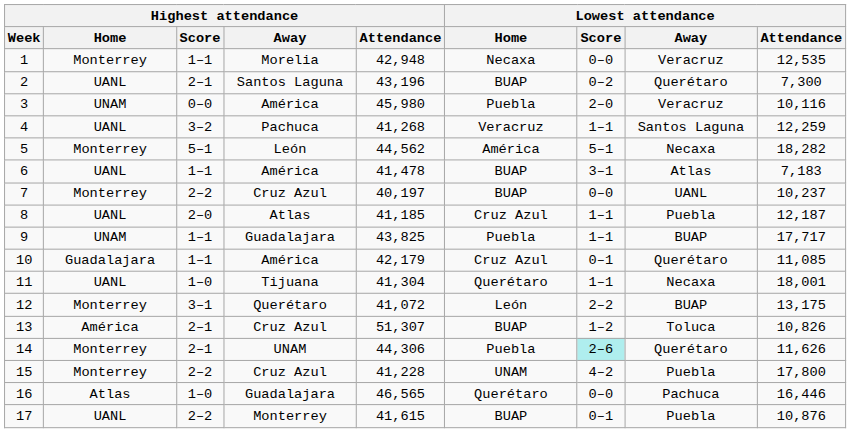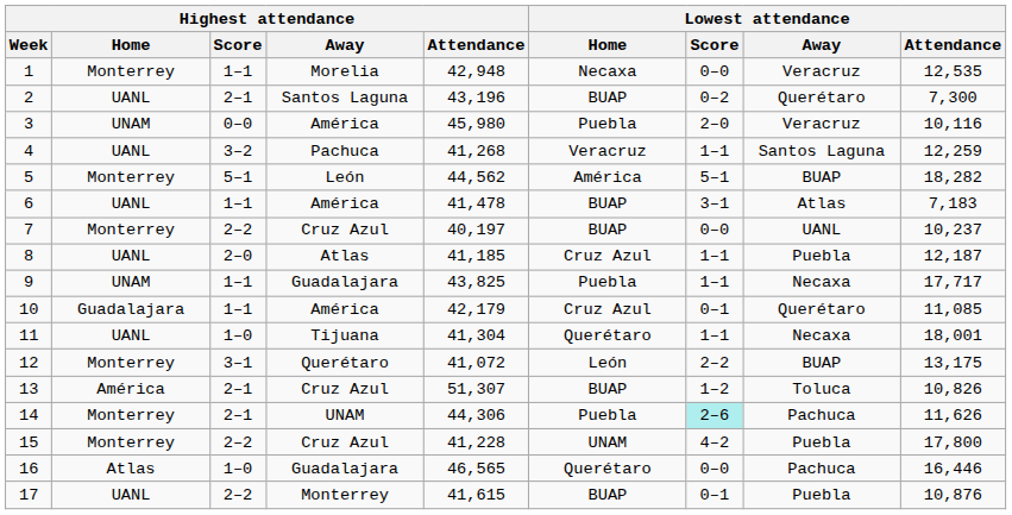 <table class="wikitable" style="text-align:center">
 <tr>
 <th colspan=5>Highest attendance</th>
 <th colspan=6>Lowest attendance</th>
 </tr>
 <tr>
 <th>Week</th>
 <th class="unsortable" width=120>Home</th>
 <th>Score</th>
 <th class="unsortable" width=120>Away</th>
 <th>Attendance</th>
 <th class="unsortable" width=120>Home</th>
 <th>Score</th>
 <th class="unsortable" width=120>Away</th>
 <th>Attendance</th>
 </tr>
 <tr>
 <td>1</td>
 <td>Monterrey</td>
 <td>1–1</td>
 <td>Morelia</td>
 <td>42,948</td>
 <td>Necaxa</td>
 <td>0–0</td>
 <td>Veracruz</td>
 <td>12,535</td>
 </tr>
 <tr>
 <td>2</td>
 <td>UANL</td>
 <td>2–1</td>
 <td>Santos Laguna</td>
 <td>43,196</td>
 <td>BUAP</td>
 <td>0–2</td>
 <td>Querétaro</td>
 <td>7,300</td>
 </tr>
 <tr>
 <td>3</td>
 <td>UNAM</td>
 <td>0–0</td>
 <td>América</td>
 <td>45,980</td>
 <td>Puebla</td>
 <td>2–0</td>
 <td>Veracruz</td>
 <td>10,116</td>
 </tr>
 <tr>
 <td>4</td>
 <td>UANL</td>
 <td>3–2</td>
 <td>Pachuca</td>
 <td>41,268</td>
 <td>Veracruz</td>
 <td>1–1</td>
 <td>Santos Laguna</td>
 <td>12,259</td>
 </tr>
 <tr>
 <td>5</td>
 <td>Monterrey</td>
 <td>5–1</td>
 <td>León</td>
 <td>44,562</td>
 <td>América</td>
 <td>5–1</td>
-<td>Necaxa</td>
+<td>BUAP</td>
 <td>18,282</td>
 </tr>
 <tr>
 <td>6</td>
 <td>UANL</td>
 <td>1–1</td>
 <td>América</td>
 <td>41,478</td>
 <td>BUAP</td>
 <td>3–1</td>
 <td>Atlas</td>
 <td>7,183</td>
 </tr>
 <tr>
 <td>7</td>
 <td>Monterrey</td>
 <td>2–2</td>
 <td>Cruz Azul</td>
 <td>40,197</td>
 <td>BUAP</td>
 <td>0–0</td>
 <td>UANL</td>
 <td>10,237</td>
 </tr>
 <tr>
 <td>8</td>
 <td>UANL</td>
 <td>2–0</td>
 <td>Atlas</td>
 <td>41,185</td>
 <td>Cruz Azul</td>
 <td>1–1</td>
 <td>Puebla</td>
 <td>12,187</td>
 </tr>
 <tr>
 <td>9</td>
 <td>UNAM</td>
 <td>1–1</td>
 <td>Guadalajara</td>
 <td>43,825</td>
 <td>Puebla</td>
 <td>1–1</td>
-<td>BUAP</td>
+<td>Necaxa</td>
 <td>17,717</td>
 </tr>
 <tr 11,085>
 <td>10</td>
 <td>Guadalajara</td>
 <td>1–1</td>
 <td>América</td>
 <td>42,179</td>
 <td>Cruz Azul</td>
 <td>0–1</td>
 <td>Querétaro</td>
 <td>11,085</td>
 </tr>
 <tr>
 <td>11</td>
 <td>UANL</td>
 <td>1–0</td>
 <td>Tijuana</td>
 <td>41,304</td>
 <td>Querétaro</td>
 <td>1–1</td>
 <td>Necaxa</td>
 <td>18,001</td>
 </tr>
 <tr>
 <td>12</td>
 <td>Monterrey</td>
 <td>3–1</td>
 <td>Querétaro</td>
 <td>41,072</td>
 <td>León</td>
 <td>2–2</td>
 <td>BUAP</td>
 <td>13,175</td>
 </tr>
 <tr>
 <td>13</td>
 <td>América</td>
 <td>2–1</td>
 <td>Cruz Azul</td>
 <td>51,307</td>
 <td>BUAP</td>
 <td>1–2</td>
 <td>Toluca</td>
 <td>10,826</td>
 </tr>
 <tr>
 <td>14</td>
 <td>Monterrey</td>
 <td>2–1</td>
 <td>UNAM</td>
 <td>44,306</td>
 <td>Puebla</td>
 <td style="background: paleturquoise;">2–6</td>
-<td>Querétaro</td>
+<td>Pachuca</td>
 <td>11,626</td>
 </tr>
 <tr>
 <td>15</td>
 <td>Monterrey</td>
 <td>2–2</td>
 <td>Cruz Azul</td>
 <td>41,228</td>
 <td>UNAM</td>
 <td>4–2</td>
 <td>Puebla</td>
 <td>17,800</td>
 </tr>
 <tr>
 <td>16</td>
 <td>Atlas</td>
 <td>1–0</td>
 <td>Guadalajara</td>
 <td>46,565</td>
 <td>Querétaro</td>
 <td>0–0</td>
 <td>Pachuca</td>
 <td>16,446</td>
 </tr>
 <tr>
 <td>17</td>
 <td>UANL</td>
 <td>2–2</td>
 <td>Monterrey</td>
 <td>41,615</td>
 <td>BUAP</td>
 <td>0–1</td>
 <td>Puebla</td>
 <td>10,876</td>
 </tr>
 </table>
